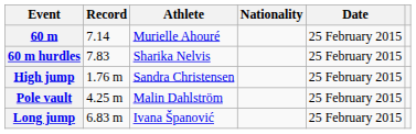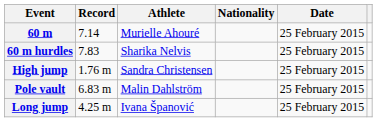 <table class="wikitable plainrowheaders sticky-header">
 <tr>
 <th scope="col">Event</th>
 <th scope="col">Record</th>
 <th scope="col">Athlete</th>
 <th scope="col">Nationality</th>
 <th scope="col">Date</th>
 <th scope="col"></th>
 </tr>
 <tr>
 <th scope="row"><a href='#'>60 m</a></th>
 <td>7.14</td>
 <td><a href='#'>Murielle Ahouré</a></td>
 <td></td>
 <td>25 February 2015</td>
 <td></td>
 </tr>
 <tr>
 <th scope="row"><a href='#'>60 m hurdles</a></th>
 <td>7.83</td>
 <td><a href='#'>Sharika Nelvis</a></td>
 <td></td>
 <td>25 February 2015</td>
 <td></td>
 </tr>
 <tr>
 <th scope="row"><a href='#'>High jump</a></th>
 <td>1.76 m</td>
 <td><a href='#'>Sandra Christensen</a></td>
 <td></td>
 <td>25 February 2015</td>
 <td></td>
 </tr>
 <tr>
 <th scope="row"><a href='#'>Pole vault</a></th>
-<td>4.25 m</td>
+<td>6.83 m </td>
 <td><a href='#'>Malin Dahlström</a></td>
 <td></td>
 <td>25 February 2015</td>
 <td></td>
 </tr>
 <tr>
 <th scope="row"><a href='#'>Long jump</a></th>
-<td>6.83 m </td>
+<td>4.25 m</td>
 <td><a href='#'>Ivana Španović</a></td>
 <td></td>
 <td>25 February 2015</td>
 <td></td>
 </tr>
 </table>
